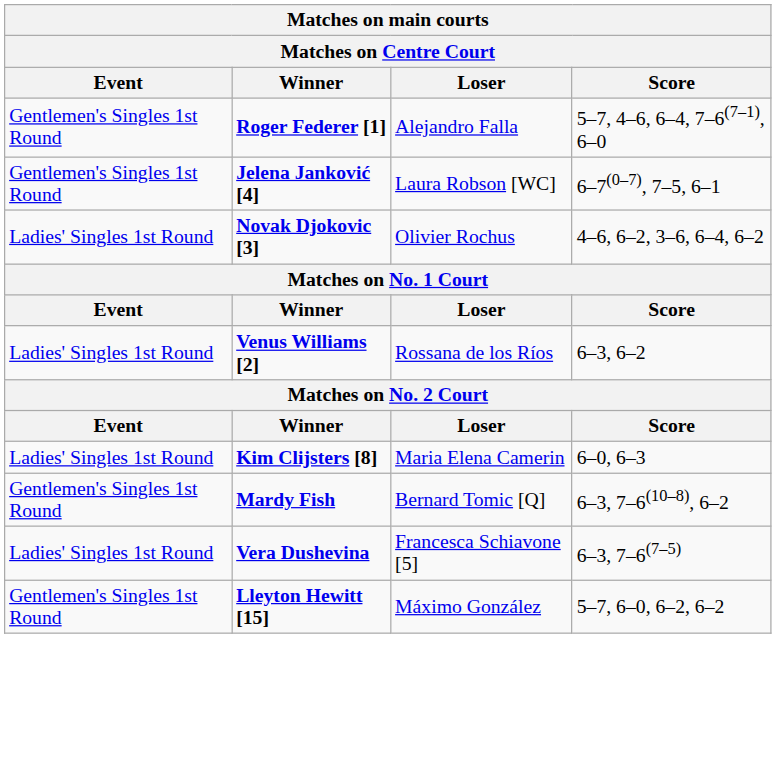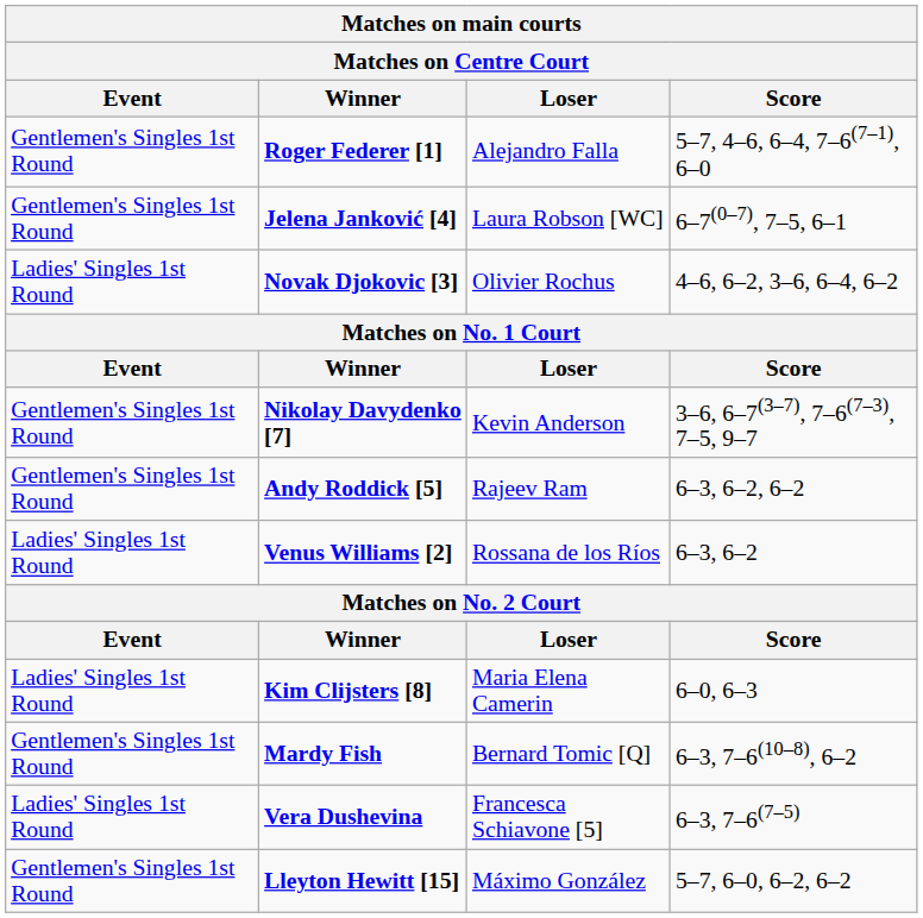 <table class="wikitable collapsible uncollapsed" style="margin:auto;">
 <tr>
 <th colspan="4" style="white-space:nowrap;">Matches on main courts</th>
 </tr>
 <tr>
 <th colspan="4">Matches on <a href='#'>Centre Court</a></th>
 </tr>
 <tr>
 <th>Event</th>
 <th>Winner</th>
 <th>Loser</th>
 <th>Score</th>
 </tr>
 <tr>
 <td><a href='#'>Gentlemen's Singles 1st Round</a></td>
 <td> <strong><a href='#'>Roger Federer</a> [1]</strong></td>
 <td> <a href='#'>Alejandro Falla</a></td>
 <td>5–7, 4–6, 6–4, 7–6<sup>(7–1)</sup>, 6–0</td>
 </tr>
 <tr>
 <td><a href='#'>Gentlemen's Singles 1st Round</a></td>
 <td> <strong><a href='#'>Jelena Janković</a> [4]</strong></td>
 <td> <a href='#'>Laura Robson</a> [WC]</td>
 <td>6–7<sup>(0–7)</sup>, 7–5, 6–1</td>
 </tr>
 <tr>
 <td><a href='#'>Ladies' Singles 1st Round</a></td>
 <td> <strong><a href='#'>Novak Djokovic</a> [3]</strong></td>
 <td> <a href='#'>Olivier Rochus</a></td>
 <td>4–6, 6–2, 3–6, 6–4, 6–2</td>
 </tr>
 <tr>
 <th colspan="4">Matches on <a href='#'>No. 1 Court</a></th>
 </tr>
 <tr>
 <th>Event</th>
 <th>Winner</th>
 <th>Loser</th>
 <th>Score</th>
 </tr>
 <tr>
+<td><a href='#'>Gentlemen's Singles 1st Round</a></td>
+<td> <strong><a href='#'>Nikolay Davydenko</a> [7]</strong></td>
+<td> <a href='#'>Kevin Anderson</a></td>
+<td>3–6, 6–7<sup>(3–7)</sup>, 7–6<sup>(7–3)</sup>, 7–5, 9–7</td>
+</tr>
+<tr>
+<td><a href='#'>Gentlemen's Singles 1st Round</a></td>
+<td> <strong><a href='#'>Andy Roddick</a> [5]</strong></td>
+<td> <a href='#'>Rajeev Ram</a></td>
+<td>6–3, 6–2, 6–2</td>
+</tr>
+<tr>
 <td><a href='#'>Ladies' Singles 1st Round</a></td>
 <td> <strong><a href='#'>Venus Williams</a> [2]</strong></td>
 <td> <a href='#'>Rossana de los Ríos</a></td>
 <td>6–3, 6–2</td>
 </tr>
 <tr>
 <th colspan="4">Matches on <a href='#'>No. 2 Court</a></th>
 </tr>
 <tr>
 <th>Event</th>
 <th>Winner</th>
 <th>Loser</th>
 <th>Score</th>
 </tr>
 <tr>
 <td><a href='#'>Ladies' Singles 1st Round</a></td>
 <td> <strong><a href='#'>Kim Clijsters</a> [8]</strong></td>
 <td> <a href='#'>Maria Elena Camerin</a></td>
 <td>6–0, 6–3</td>
 </tr>
 <tr>
 <td><a href='#'>Gentlemen's Singles 1st Round</a></td>
 <td> <strong><a href='#'>Mardy Fish</a></strong></td>
 <td> <a href='#'>Bernard Tomic</a> [Q]</td>
 <td>6–3, 7–6<sup>(10–8)</sup>, 6–2</td>
 </tr>
 <tr>
 <td><a href='#'>Ladies' Singles 1st Round</a></td>
 <td> <strong><a href='#'>Vera Dushevina</a></strong></td>
 <td> <a href='#'>Francesca Schiavone</a> [5]</td>
 <td>6–3, 7–6<sup>(7–5)</sup></td>
 </tr>
 <tr>
 <td><a href='#'>Gentlemen's Singles 1st Round</a></td>
 <td> <strong><a href='#'>Lleyton Hewitt</a> [15]</strong></td>
 <td> <a href='#'>Máximo González</a></td>
 <td>5–7, 6–0, 6–2, 6–2</td>
 </tr>
 </table>
